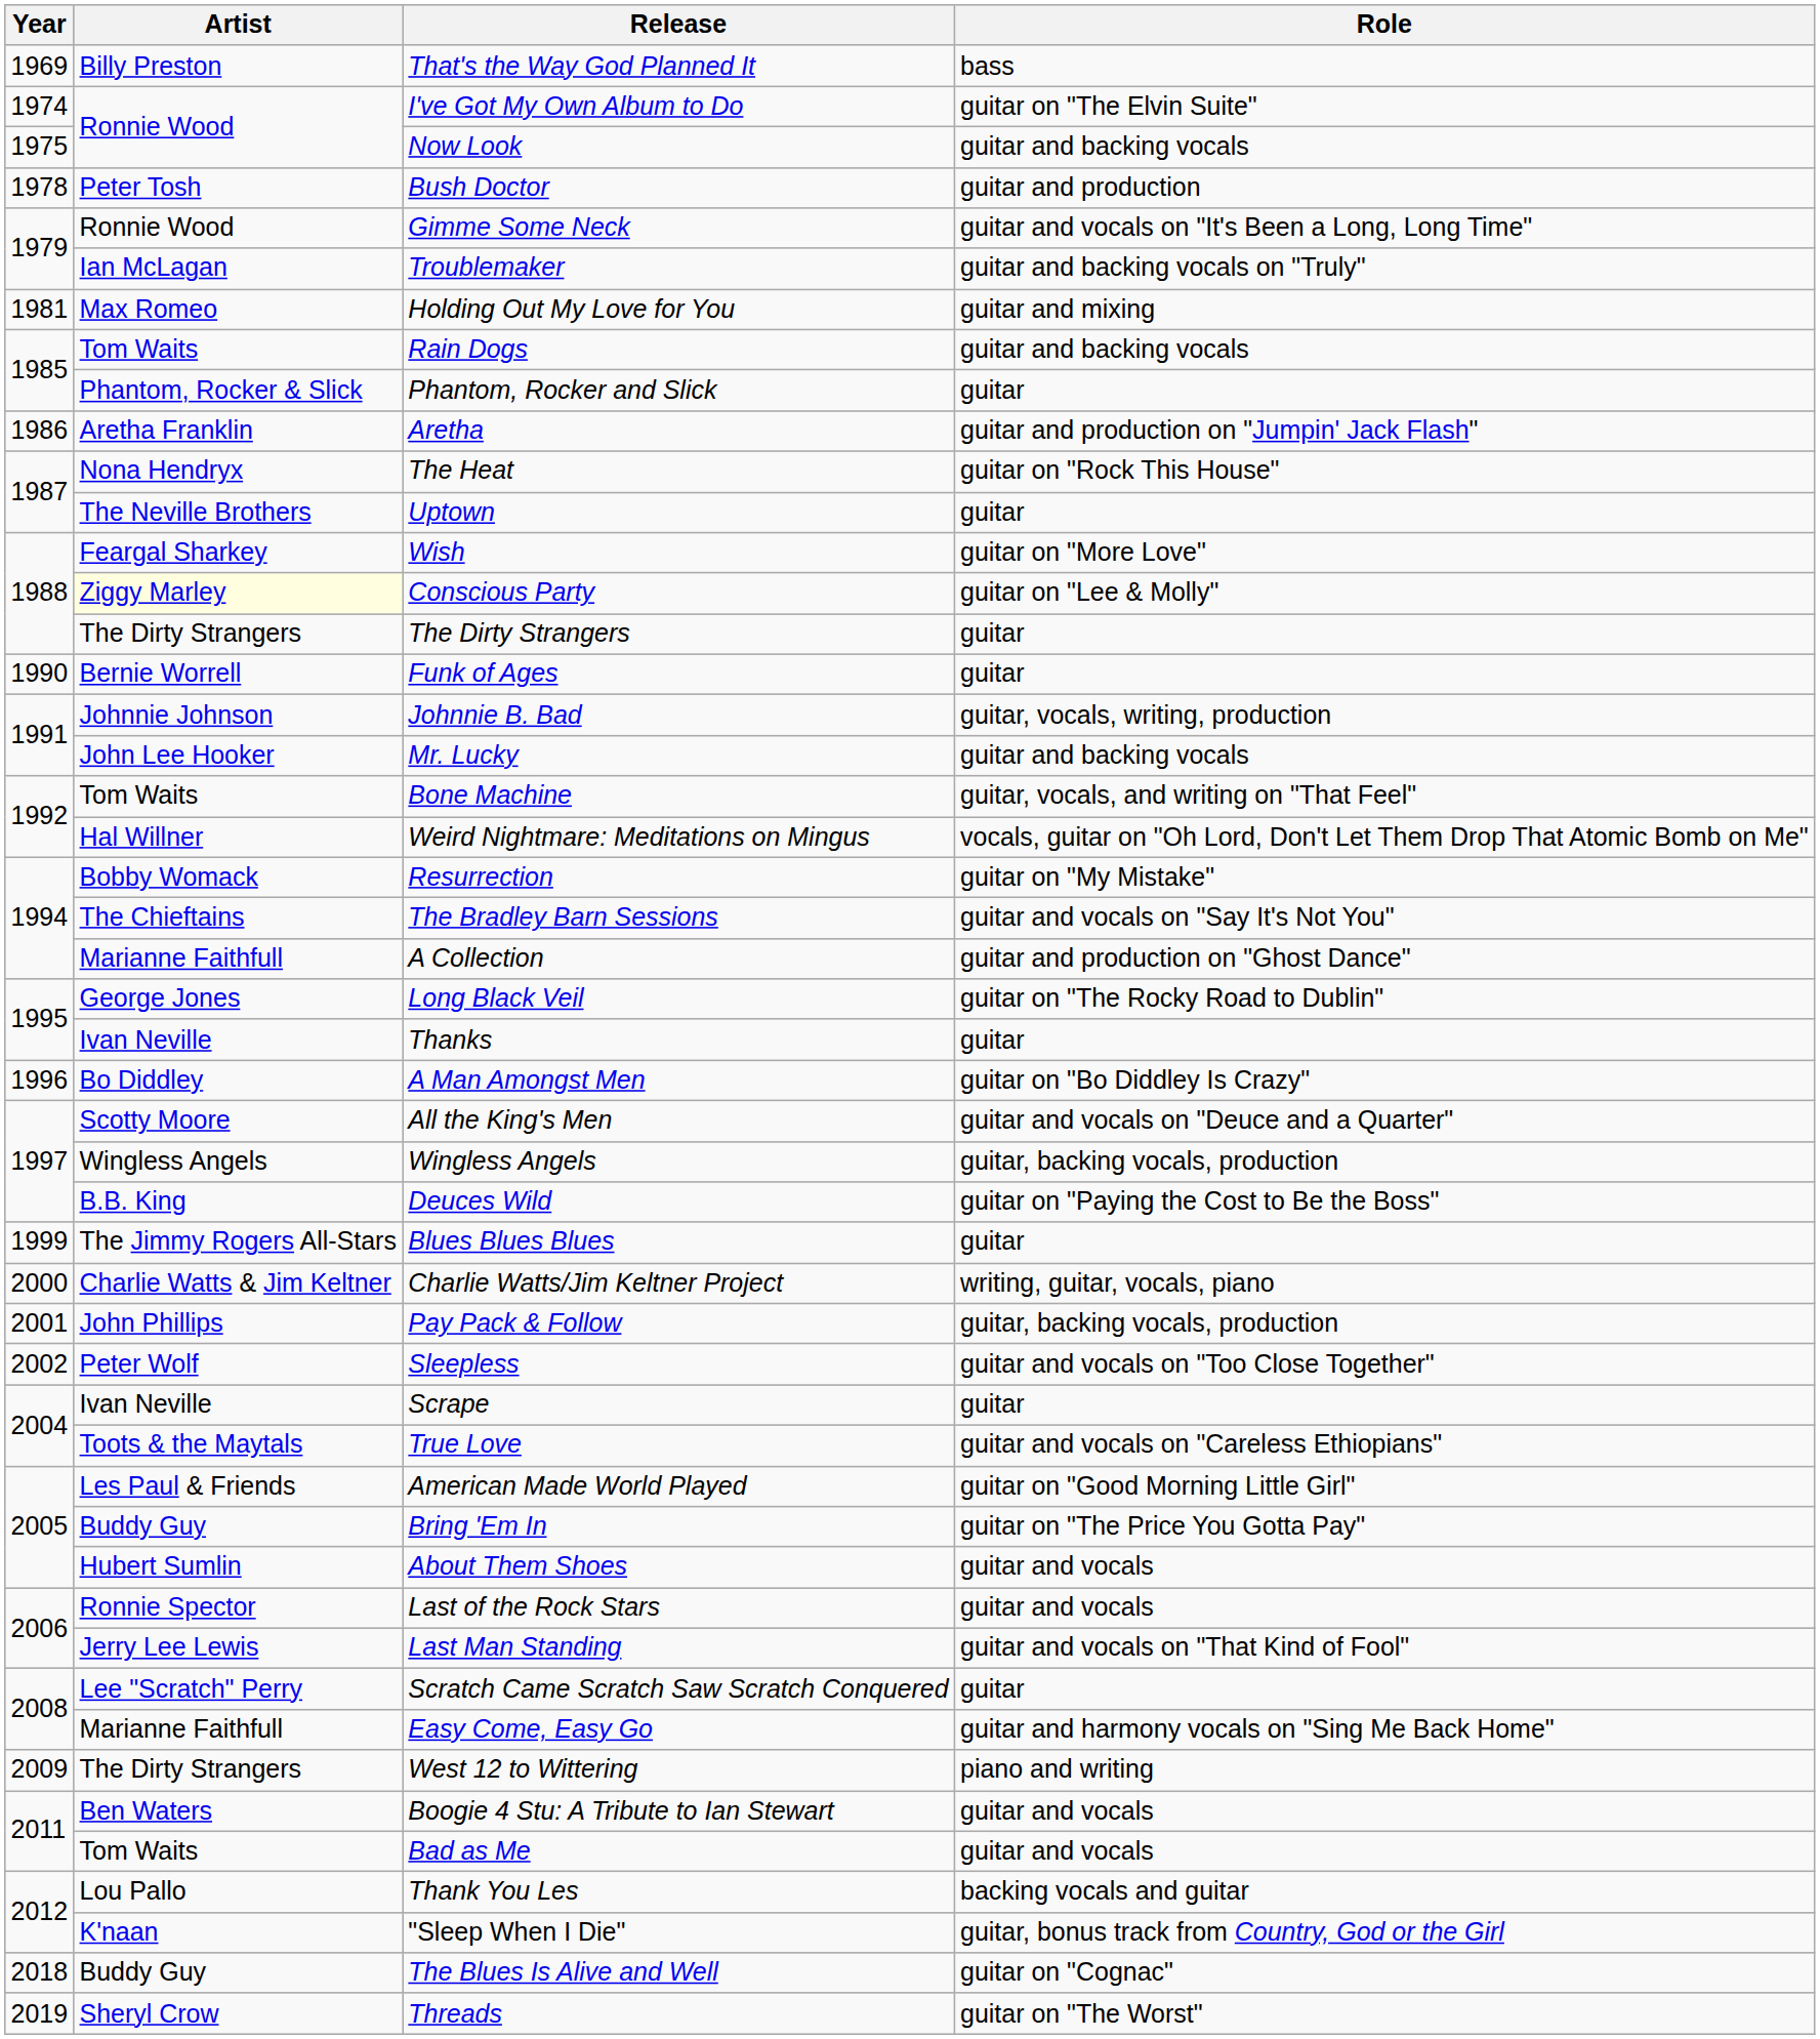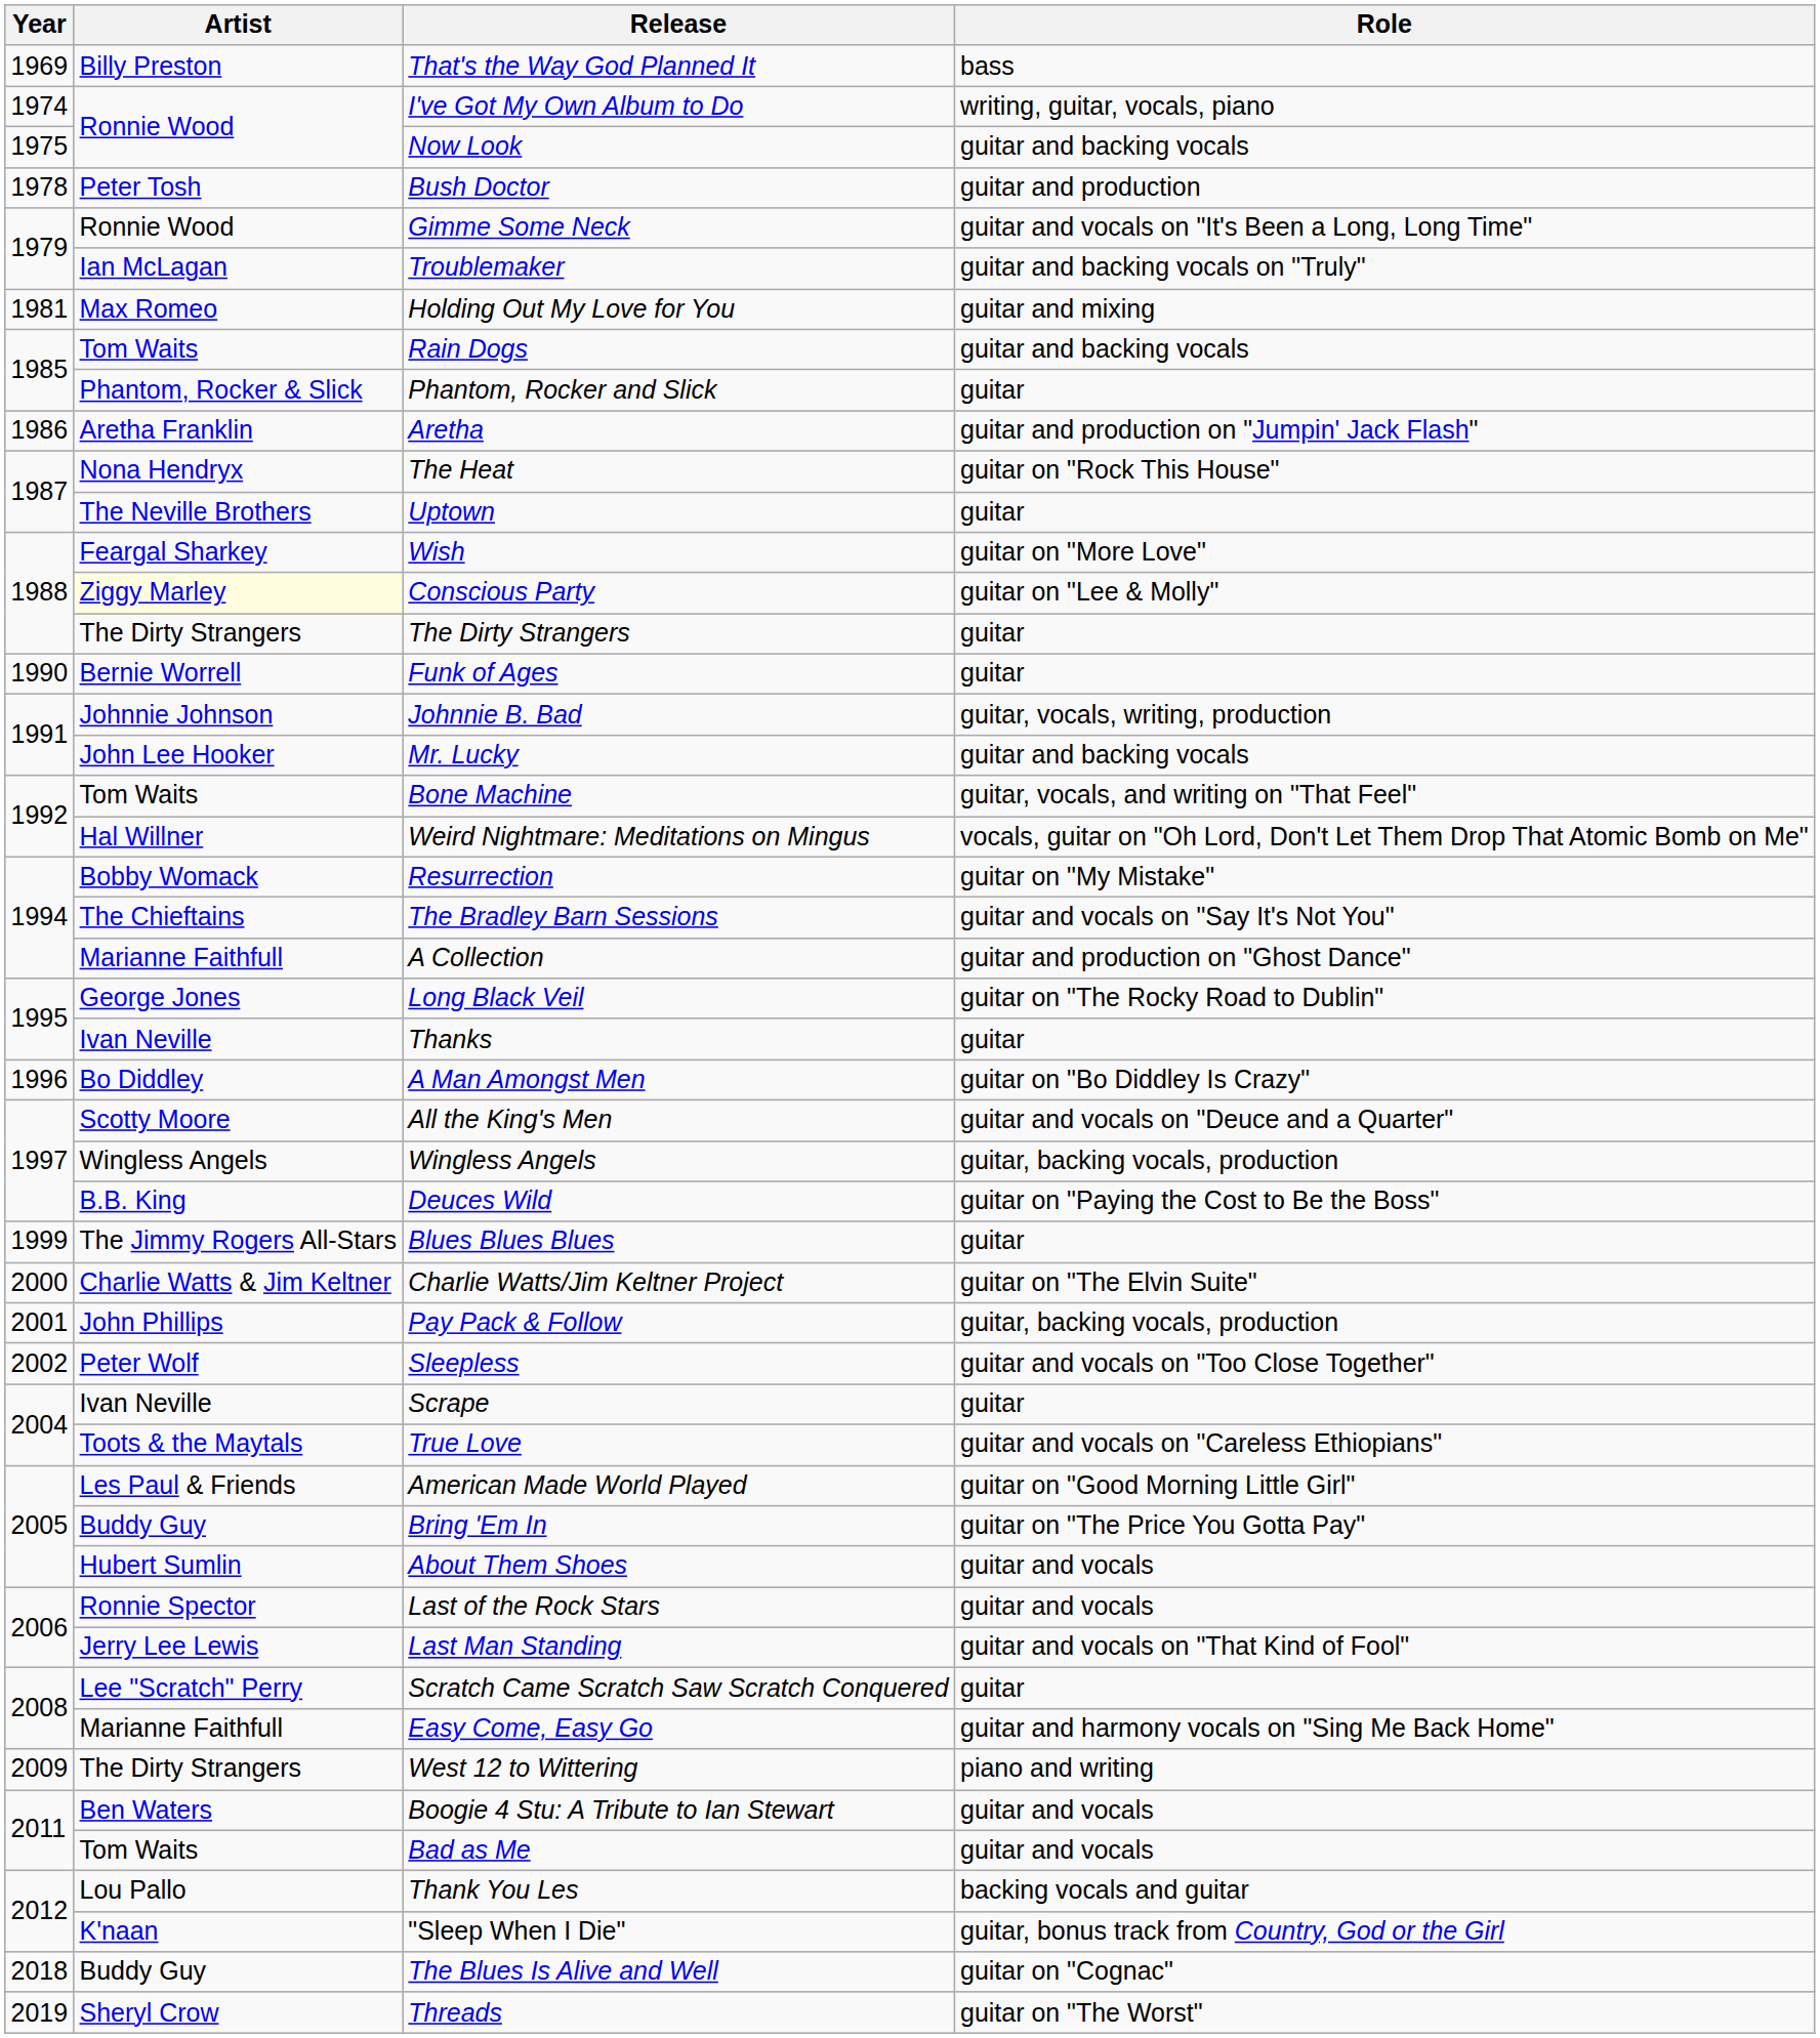 <table class="wikitable">
 <tr>
 <th>Year</th>
 <th>Artist</th>
 <th>Release</th>
 <th>Role</th>
 </tr>
 <tr>
 <td>1969</td>
 <td><a href='#'>Billy Preston</a></td>
 <td><em><a href='#'>That's the Way God Planned It</a></em></td>
 <td>bass</td>
 </tr>
 <tr>
 <td>1974</td>
 <td rowspan="2"><a href='#'>Ronnie Wood</a></td>
 <td><em><a href='#'>I've Got My Own Album to Do</a></em></td>
-<td>guitar on "The Elvin Suite"</td>
+<td>writing, guitar, vocals, piano</td>
 </tr>
 <tr>
 <td>1975</td>
 <td><em><a href='#'>Now Look</a></em></td>
 <td>guitar and backing vocals</td>
 </tr>
 <tr>
 <td>1978</td>
 <td><a href='#'>Peter Tosh</a></td>
 <td><em><a href='#'>Bush Doctor</a></em></td>
 <td>guitar and production</td>
 </tr>
 <tr>
 <td rowspan="2">1979</td>
 <td>Ronnie Wood</td>
 <td><em><a href='#'>Gimme Some Neck</a></em></td>
 <td>guitar and vocals on "It's Been a Long, Long Time"</td>
 </tr>
 <tr>
 <td><a href='#'>Ian McLagan</a></td>
 <td><em><a href='#'>Troublemaker</a></em></td>
 <td>guitar and backing vocals on "Truly"</td>
 </tr>
 <tr>
 <td>1981</td>
 <td><a href='#'>Max Romeo</a></td>
 <td><em>Holding Out My Love for You</em></td>
 <td>guitar and mixing</td>
 </tr>
 <tr>
 <td rowspan="2">1985</td>
 <td><a href='#'>Tom Waits</a></td>
 <td><em><a href='#'>Rain Dogs</a></em></td>
 <td>guitar and backing vocals</td>
 </tr>
 <tr>
 <td><a href='#'>Phantom, Rocker & Slick</a></td>
 <td><em>Phantom, Rocker and Slick</em></td>
 <td>guitar</td>
 </tr>
 <tr>
 <td>1986</td>
 <td><a href='#'>Aretha Franklin</a></td>
 <td><em><a href='#'>Aretha</a></em></td>
 <td>guitar and production on "<a href='#'>Jumpin' Jack Flash</a>"</td>
 </tr>
 <tr>
 <td rowspan="2">1987</td>
 <td><a href='#'>Nona Hendryx</a></td>
 <td><em>The Heat</em></td>
 <td>guitar on "Rock This House"</td>
 </tr>
 <tr>
 <td><a href='#'>The Neville Brothers</a></td>
 <td><em><a href='#'>Uptown</a></em></td>
 <td>guitar</td>
 </tr>
 <tr>
 <td rowspan="3">1988</td>
 <td><a href='#'>Feargal Sharkey</a></td>
 <td><em><a href='#'>Wish</a></em></td>
 <td>guitar on "More Love"</td>
 </tr>
 <tr>
 <td style="background: lightyellow;"><a href='#'>Ziggy Marley</a></td>
 <td><em><a href='#'>Conscious Party</a></em></td>
 <td>guitar on "Lee & Molly"</td>
 </tr>
 <tr>
 <td>The Dirty Strangers</td>
 <td><em>The Dirty Strangers</em></td>
 <td>guitar</td>
 </tr>
 <tr>
 <td>1990</td>
 <td><a href='#'>Bernie Worrell</a></td>
 <td><em><a href='#'>Funk of Ages</a></em></td>
 <td>guitar</td>
 </tr>
 <tr>
 <td rowspan="2">1991</td>
 <td><a href='#'>Johnnie Johnson</a></td>
 <td><em><a href='#'>Johnnie B. Bad</a></em></td>
 <td>guitar, vocals, writing, production</td>
 </tr>
 <tr>
 <td><a href='#'>John Lee Hooker</a></td>
 <td><em><a href='#'>Mr. Lucky</a></em></td>
 <td>guitar and backing vocals</td>
 </tr>
 <tr>
 <td rowspan="2">1992</td>
 <td>Tom Waits</td>
 <td><em><a href='#'>Bone Machine</a></em></td>
 <td>guitar, vocals, and writing on "That Feel"</td>
 </tr>
 <tr>
 <td><a href='#'>Hal Willner</a></td>
 <td><em>Weird Nightmare: Meditations on Mingus</em></td>
 <td>vocals, guitar on "Oh Lord, Don't Let Them Drop That Atomic Bomb on Me"</td>
 </tr>
 <tr>
 <td rowspan="3">1994</td>
 <td><a href='#'>Bobby Womack</a></td>
 <td><em><a href='#'>Resurrection</a></em></td>
 <td>guitar on "My Mistake"</td>
 </tr>
 <tr>
 <td><a href='#'>The Chieftains</a></td>
 <td><em><a href='#'>The Bradley Barn Sessions</a></em></td>
 <td>guitar and vocals on "Say It's Not You"</td>
 </tr>
 <tr>
 <td><a href='#'>Marianne Faithfull</a></td>
 <td><em>A Collection</em></td>
 <td>guitar and production on "Ghost Dance"</td>
 </tr>
 <tr>
 <td rowspan="2">1995</td>
 <td><a href='#'>George Jones</a></td>
 <td><a href='#'><em>Long Black Veil</em></a></td>
 <td>guitar on "The Rocky Road to Dublin"</td>
 </tr>
 <tr>
 <td><a href='#'>Ivan Neville</a></td>
 <td><em>Thanks</em></td>
 <td>guitar</td>
 </tr>
 <tr>
 <td>1996</td>
 <td><a href='#'>Bo Diddley</a></td>
 <td><em><a href='#'>A Man Amongst Men</a></em></td>
 <td>guitar on "Bo Diddley Is Crazy"</td>
 </tr>
 <tr>
 <td rowspan="3">1997</td>
 <td><a href='#'>Scotty Moore</a></td>
 <td><em>All the King's Men</em></td>
 <td>guitar and vocals on "Deuce and a Quarter"</td>
 </tr>
 <tr>
 <td>Wingless Angels</td>
 <td><em>Wingless Angels</em></td>
 <td>guitar, backing vocals, production</td>
 </tr>
 <tr>
 <td><a href='#'>B.B. King</a></td>
 <td><em><a href='#'>Deuces Wild</a></em></td>
 <td>guitar on "Paying the Cost to Be the Boss"</td>
 </tr>
 <tr>
 <td>1999</td>
 <td>The <a href='#'>Jimmy Rogers</a> All-Stars</td>
 <td><em><a href='#'>Blues Blues Blues</a></em></td>
 <td>guitar</td>
 </tr>
 <tr>
 <td>2000</td>
 <td><a href='#'>Charlie Watts</a> & <a href='#'>Jim Keltner</a></td>
 <td><em>Charlie Watts/Jim Keltner Project</em></td>
-<td>writing, guitar, vocals, piano</td>
+<td>guitar on "The Elvin Suite"</td>
 </tr>
 <tr>
 <td>2001</td>
 <td><a href='#'>John Phillips</a></td>
 <td><em><a href='#'>Pay Pack & Follow</a></em></td>
 <td>guitar, backing vocals, production</td>
 </tr>
 <tr>
 <td>2002</td>
 <td><a href='#'>Peter Wolf</a></td>
 <td><em><a href='#'>Sleepless</a></em></td>
 <td>guitar and vocals on "Too Close Together"</td>
 </tr>
 <tr>
 <td rowspan="2">2004</td>
 <td>Ivan Neville</td>
 <td><em>Scrape</em></td>
 <td>guitar</td>
 </tr>
 <tr>
 <td><a href='#'>Toots & the Maytals</a></td>
 <td><em><a href='#'>True Love</a></em></td>
 <td>guitar and vocals on "Careless Ethiopians"</td>
 </tr>
 <tr>
 <td rowspan="3">2005</td>
 <td><a href='#'>Les Paul</a> & Friends</td>
 <td><em>American Made World Played</em></td>
 <td>guitar on "Good Morning Little Girl"</td>
 </tr>
 <tr>
 <td><a href='#'>Buddy Guy</a></td>
 <td><em><a href='#'>Bring 'Em In</a></em></td>
 <td>guitar on "The Price You Gotta Pay"</td>
 </tr>
 <tr>
 <td><a href='#'>Hubert Sumlin</a></td>
 <td><em><a href='#'>About Them Shoes</a></em></td>
 <td>guitar and vocals</td>
 </tr>
 <tr>
 <td rowspan="2">2006</td>
 <td><a href='#'>Ronnie Spector</a></td>
 <td><em>Last of the Rock Stars</em></td>
 <td>guitar and vocals</td>
 </tr>
 <tr>
 <td><a href='#'>Jerry Lee Lewis</a></td>
 <td><em><a href='#'>Last Man Standing</a></em></td>
 <td>guitar and vocals on "That Kind of Fool"</td>
 </tr>
 <tr>
 <td rowspan="2">2008</td>
 <td><a href='#'>Lee "Scratch" Perry</a></td>
 <td><em>Scratch Came Scratch Saw Scratch Conquered</em></td>
 <td>guitar</td>
 </tr>
 <tr>
 <td>Marianne Faithfull</td>
 <td><em><a href='#'>Easy Come, Easy Go</a></em></td>
 <td>guitar and harmony vocals on "Sing Me Back Home"</td>
 </tr>
 <tr>
 <td>2009</td>
 <td>The Dirty Strangers</td>
 <td><em>West 12 to Wittering</em></td>
 <td>piano and writing</td>
 </tr>
 <tr>
 <td rowspan="2">2011</td>
 <td><a href='#'>Ben Waters</a></td>
 <td><em>Boogie 4 Stu: A Tribute to Ian Stewart</em></td>
 <td>guitar and vocals</td>
 </tr>
 <tr>
 <td>Tom Waits</td>
 <td><em><a href='#'>Bad as Me</a></em></td>
 <td>guitar and vocals</td>
 </tr>
 <tr>
 <td rowspan="2">2012</td>
 <td>Lou Pallo</td>
 <td><em>Thank You Les</em></td>
 <td>backing vocals and guitar</td>
 </tr>
 <tr>
 <td><a href='#'>K'naan</a></td>
 <td>"Sleep When I Die"</td>
 <td>guitar, bonus track from <em><a href='#'>Country, God or the Girl</a></em></td>
 </tr>
 <tr>
 <td>2018</td>
 <td>Buddy Guy</td>
 <td><em><a href='#'>The Blues Is Alive and Well</a></em></td>
 <td>guitar on "Cognac"</td>
 </tr>
 <tr>
 <td>2019</td>
 <td><a href='#'>Sheryl Crow</a></td>
 <td><em><a href='#'>Threads</a></em></td>
 <td>guitar on "The Worst"</td>
 </tr>
 <tr>
 </tr>
 </table>
